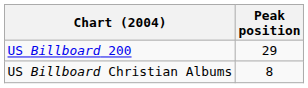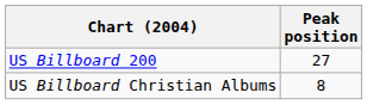 <table class="wikitable sortable">
 <tr>
 <th>Chart (2004)</th>
 <th>Peak<br>position</th>
 </tr>
 <tr>
 <td><a href='#'>US <em>Billboard</em> 200</a></td>
-<td style="text-align:center;">29</td>
+<td style="text-align:center;">27</td>
 </tr>
 <tr>
 <td>US <em>Billboard</em> Christian Albums</td>
 <td style="text-align:center;">8</td>
 </tr>
 </table>
